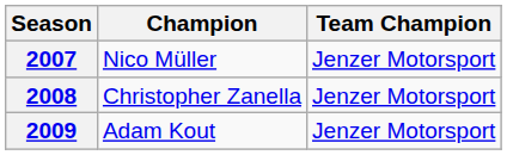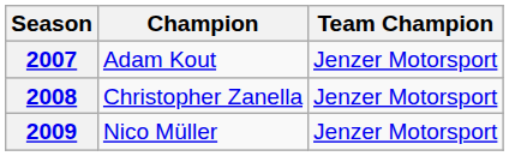 <table class="wikitable" style="font-size:85%;">
 <tr>
 <th>Season</th>
 <th>Champion</th>
 <th>Team Champion</th>
 </tr>
 <tr>
 <th><a href='#'>2007</a></th>
-<td> <a href='#'>Nico Müller</a></td>
+<td> <a href='#'>Adam Kout</a></td>
 <td> <a href='#'>Jenzer Motorsport</a></td>
 </tr>
 <tr>
 <th><a href='#'>2008</a></th>
 <td> <a href='#'>Christopher Zanella</a></td>
 <td> <a href='#'>Jenzer Motorsport</a></td>
 </tr>
 <tr>
 <th><a href='#'>2009</a></th>
-<td> <a href='#'>Adam Kout</a></td>
+<td> <a href='#'>Nico Müller</a></td>
 <td> <a href='#'>Jenzer Motorsport</a></td>
 </tr>
 </table>
